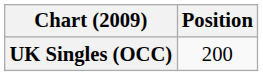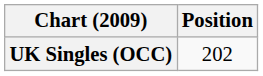 <table class="wikitable plainrowheaders" style="text-align:center">
 <tr>
 <th>Chart (2009)</th>
 <th>Position</th>
 </tr>
 <tr>
 <th scope="row">UK Singles (OCC)</th>
-<td>200</td>
+<td>202</td>
 </tr>
 </table>
